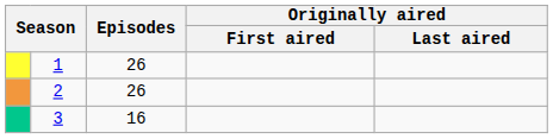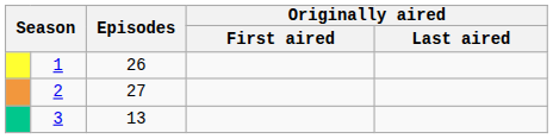 <table class="wikitable plainrowheaders" style="text-align: center;">
 <tr>
 <th scope="col" style="padding:0 8px;" rowspan="2" colspan="2">Season</th>
 <th scope="col" style="padding:0 8px;" rowspan="2">Episodes</th>
 <th scope="col" style="padding:0 80px;" colspan="2">Originally aired</th>
 </tr>
 <tr>
 <th scope="col">First aired</th>
 <th scope="col">Last aired</th>
 </tr>
 <tr>
 <td scope="row" style="background:#FFFF31; color:#100;"></td>
 <td><a href='#'>1</a></td>
 <td>26</td>
 <td></td>
 <td></td>
 </tr>
 <tr>
 <td scope="row" style="background:#f2973d; color:#100;"></td>
 <td><a href='#'>2</a></td>
-<td>26</td>
+<td>27</td>
 <td></td>
 <td></td>
 </tr>
 <tr>
 <td scope="row" style="background:#00C78C; color:#100;"></td>
 <td><a href='#'>3</a></td>
-<td>16</td>
+<td>13</td>
 <td></td>
 <td></td>
 </tr>
 </table>
